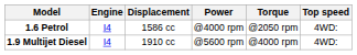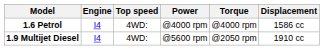 <table class="wikitable" style="text-align: center; font-size: 90%;">
 <tr style="background:#DCDCDC" align="center" valign="middle">
 <th>Model</th>
 <th>Engine</th>
-<th>Displacement</th>
+<th>Top speed</th>
 <th>Power</th>
 <th>Torque</th>
-<th>Top speed</th>
+<th>Displacement</th>
 </tr>
 <tr style="background:#ffffff;">
 <td><strong>1.6 Petrol</strong></td>
 <td><a href='#'>I4</a></td>
+<td>4WD: </td>
+<td> @4000 rpm</td>
+<td> @4000 rpm</td>
 <td>1586 cc</td>
-<td> @4000 rpm</td>
-<td> @2050 rpm</td>
-<td>4WD: </td>
 </tr>
 <tr style="background:#ffffff;">
 <td><strong>1.9 Multijet Diesel</strong></td>
 <td><a href='#'>I4</a></td>
+<td>4WD: </td>
+<td> @5600 rpm</td>
+<td> @2050 rpm</td>
 <td>1910 cc</td>
-<td> @5600 rpm</td>
-<td> @4000 rpm</td>
-<td>4WD: </td>
 </tr>
 </table>
